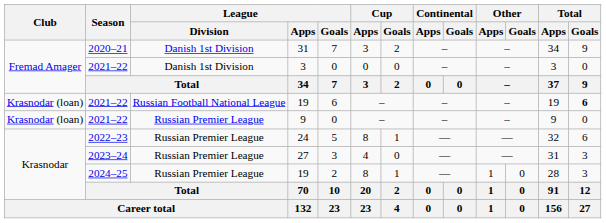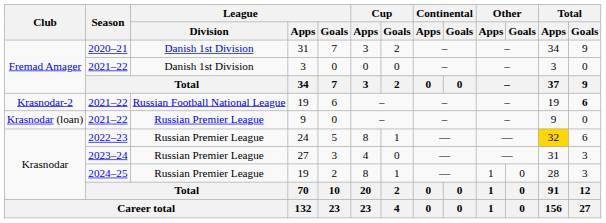 <table class="wikitable" style="text-align: center;">
 <tr>
 <th rowspan="2">Club</th>
 <th rowspan="2">Season</th>
 <th colspan=3>League</th>
 <th colspan="2">Cup</th>
 <th colspan="2">Continental</th>
 <th colspan="2">Other</th>
 <th colspan="2">Total</th>
 </tr>
 <tr>
 <th>Division</th>
 <th>Apps</th>
 <th>Goals</th>
 <th>Apps</th>
 <th>Goals</th>
 <th>Apps</th>
 <th>Goals</th>
 <th>Apps</th>
 <th>Goals</th>
 <th>Apps</th>
 <th>Goals</th>
 </tr>
 <tr>
 <td rowspan="3"><a href='#'>Fremad Amager</a></td>
 <td><a href='#'>2020–21</a></td>
 <td><a href='#'>Danish 1st Division</a></td>
 <td>31</td>
 <td>7</td>
 <td>3</td>
 <td>2</td>
 <td colspan="2">–</td>
 <td colspan="2">–</td>
 <td>34</td>
 <td>9</td>
 </tr>
 <tr>
 <td><a href='#'>2021–22</a></td>
 <td>Danish 1st Division</td>
 <td>3</td>
 <td>0</td>
 <td>0</td>
 <td>0</td>
 <td colspan="2">–</td>
 <td colspan="2">–</td>
 <td>3</td>
 <td>0</td>
 </tr>
 <tr>
 <th colspan="2">Total</th>
 <th>34</th>
 <th>7</th>
 <th>3</th>
 <th>2</th>
 <th>0</th>
 <th>0</th>
 <th colspan="2">–</th>
 <th>37</th>
 <th>9</th>
 </tr>
 <tr>
-<td><a href='#'>Krasnodar</a> (loan)</td>
+<td><a href='#'>Krasnodar-2</a></td>
 <td><a href='#'>2021–22</a></td>
 <td><a href='#'>Russian Football National League</a></td>
 <td>19</td>
 <td>6</td>
 <td colspan="2">–</td>
 <td colspan="2">–</td>
 <td colspan="2">–</td>
 <td>19</td>
 <td><strong>6</strong></td>
 </tr>
 <tr>
 <td><a href='#'>Krasnodar</a> (loan)</td>
 <td><a href='#'>2021–22</a></td>
 <td><a href='#'>Russian Premier League</a></td>
 <td>9</td>
 <td>0</td>
 <td colspan="2">–</td>
 <td colspan="2">–</td>
 <td colspan="2">–</td>
 <td>9</td>
 <td>0</td>
 </tr>
 <tr>
 <td rowspan="4">Krasnodar</td>
 <td><a href='#'>2022–23</a></td>
 <td>Russian Premier League</td>
 <td>24</td>
 <td>5</td>
 <td>8</td>
 <td>1</td>
 <td colspan="2">—</td>
 <td colspan="2">—</td>
-<td>32</td>
+<td style="background: gold;">32</td>
 <td>6</td>
 </tr>
 <tr>
 <td><a href='#'>2023–24</a></td>
 <td>Russian Premier League</td>
 <td>27</td>
 <td>3</td>
 <td>4</td>
 <td>0</td>
 <td colspan="2">—</td>
 <td colspan="2">—</td>
 <td>31</td>
 <td>3</td>
 </tr>
 <tr>
 <td><a href='#'>2024–25</a></td>
 <td>Russian Premier League</td>
 <td>19</td>
 <td>2</td>
 <td>8</td>
 <td>1</td>
 <td colspan="2">—</td>
 <td>1</td>
 <td>0</td>
 <td>28</td>
 <td>3</td>
 </tr>
 <tr>
 <th colspan="2">Total</th>
 <th>70</th>
 <th>10</th>
 <th>20</th>
 <th>2</th>
 <th>0</th>
 <th>0</th>
 <th>1</th>
 <th>0</th>
 <th>91</th>
 <th>12</th>
 </tr>
 <tr>
 <th colspan="3">Career total</th>
 <th>132</th>
 <th>23</th>
 <th>23</th>
 <th>4</th>
 <th>0</th>
 <th>0</th>
 <th>1</th>
 <th>0</th>
 <th>156</th>
 <th>27</th>
 </tr>
 </table>
